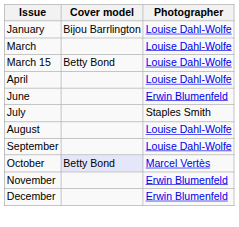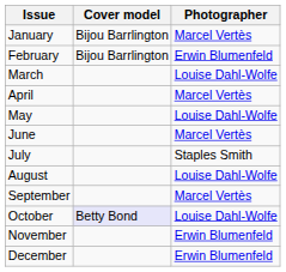 <table class="sortable wikitable">
 <tr>
 <th>Issue</th>
 <th>Cover model</th>
 <th>Photographer</th>
 </tr>
 <tr>
 <td>January</td>
 <td>Bijou Barrlington</td>
-<td><a href='#'>Louise Dahl-Wolfe</a></td>
+<td><a href='#'>Marcel Vertès</a></td>
+</tr>
+<tr>
+<td>February</td>
+<td>Bijou Barrlington</td>
+<td><a href='#'>Erwin Blumenfeld</a></td>
 </tr>
 <tr>
 <td>March</td>
 <td></td>
 <td><a href='#'>Louise Dahl-Wolfe</a></td>
 </tr>
 <tr>
-<td>March 15</td>
-<td>Betty Bond</td>
-<td><a href='#'>Louise Dahl-Wolfe</a></td>
+<td>April</td>
+<td></td>
+<td><a href='#'>Marcel Vertès</a></td>
 </tr>
 <tr>
-<td>April</td>
+<td>May</td>
 <td></td>
 <td><a href='#'>Louise Dahl-Wolfe</a></td>
 </tr>
 <tr>
 <td>June</td>
 <td></td>
-<td><a href='#'>Erwin Blumenfeld</a></td>
+<td><a href='#'>Marcel Vertès</a></td>
 </tr>
 <tr>
 <td>July</td>
 <td></td>
 <td>Staples Smith</td>
 </tr>
 <tr>
 <td>August</td>
 <td></td>
 <td><a href='#'>Louise Dahl-Wolfe</a></td>
 </tr>
 <tr>
 <td>September</td>
 <td></td>
-<td><a href='#'>Louise Dahl-Wolfe</a></td>
+<td><a href='#'>Marcel Vertès</a></td>
 </tr>
 <tr>
 <td>October</td>
 <td style="background: lavender;">Betty Bond</td>
-<td><a href='#'>Marcel Vertès</a></td>
+<td><a href='#'>Louise Dahl-Wolfe</a></td>
 </tr>
 <tr>
 <td>November</td>
 <td></td>
 <td><a href='#'>Erwin Blumenfeld</a></td>
 </tr>
 <tr>
 <td>December</td>
 <td></td>
 <td><a href='#'>Erwin Blumenfeld</a></td>
 </tr>
 </table>
